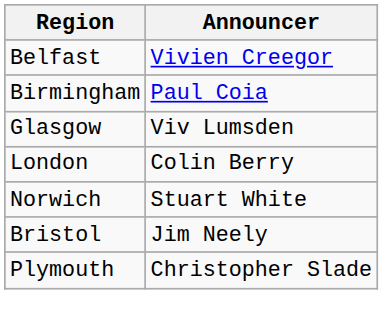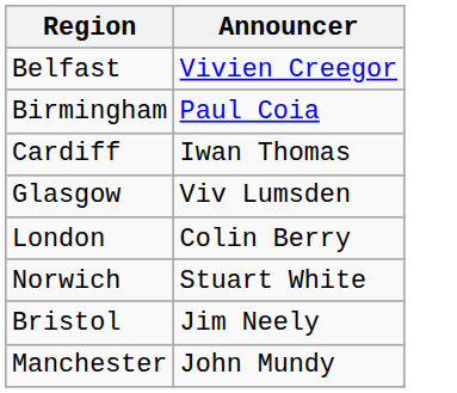 <table class="wikitable collapsible collapsed">
 <tr>
 <th>Region</th>
 <th>Announcer</th>
 </tr>
 <tr>
 <td>Belfast</td>
 <td><a href='#'>Vivien Creegor</a></td>
 </tr>
 <tr>
 <td>Birmingham</td>
 <td><a href='#'>Paul Coia</a></td>
+</tr>
+<tr>
+<td>Cardiff</td>
+<td>Iwan Thomas</td>
 </tr>
 <tr>
 <td>Glasgow</td>
 <td>Viv Lumsden</td>
 </tr>
 <tr>
 <td>London</td>
 <td>Colin Berry</td>
 </tr>
 <tr>
 <td>Norwich</td>
 <td>Stuart White</td>
 </tr>
 <tr>
 <td>Bristol</td>
 <td>Jim Neely</td>
 </tr>
 <tr>
-<td>Plymouth</td>
-<td>Christopher Slade</td>
+<td>Manchester</td>
+<td>John Mundy</td>
 </tr>
 </table>
